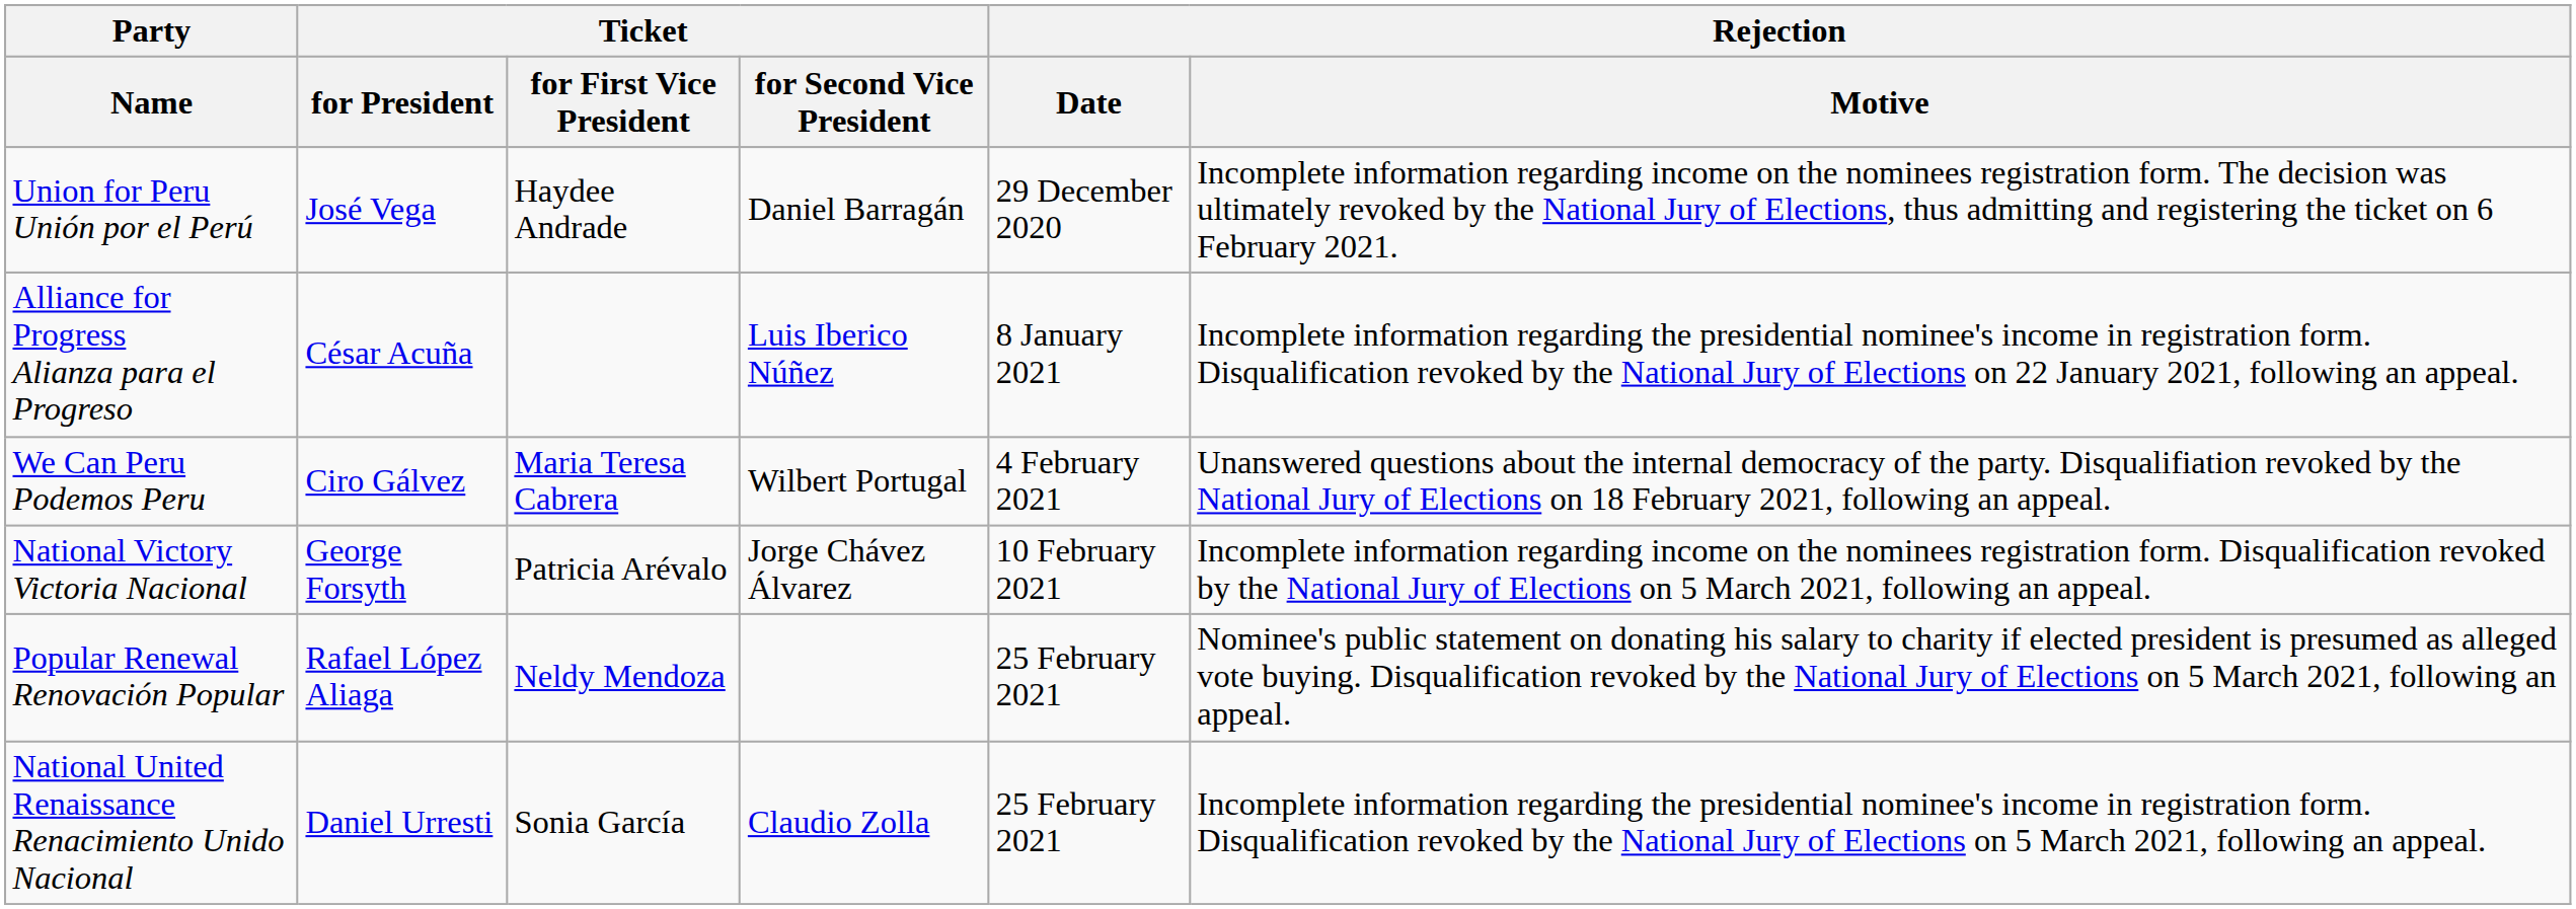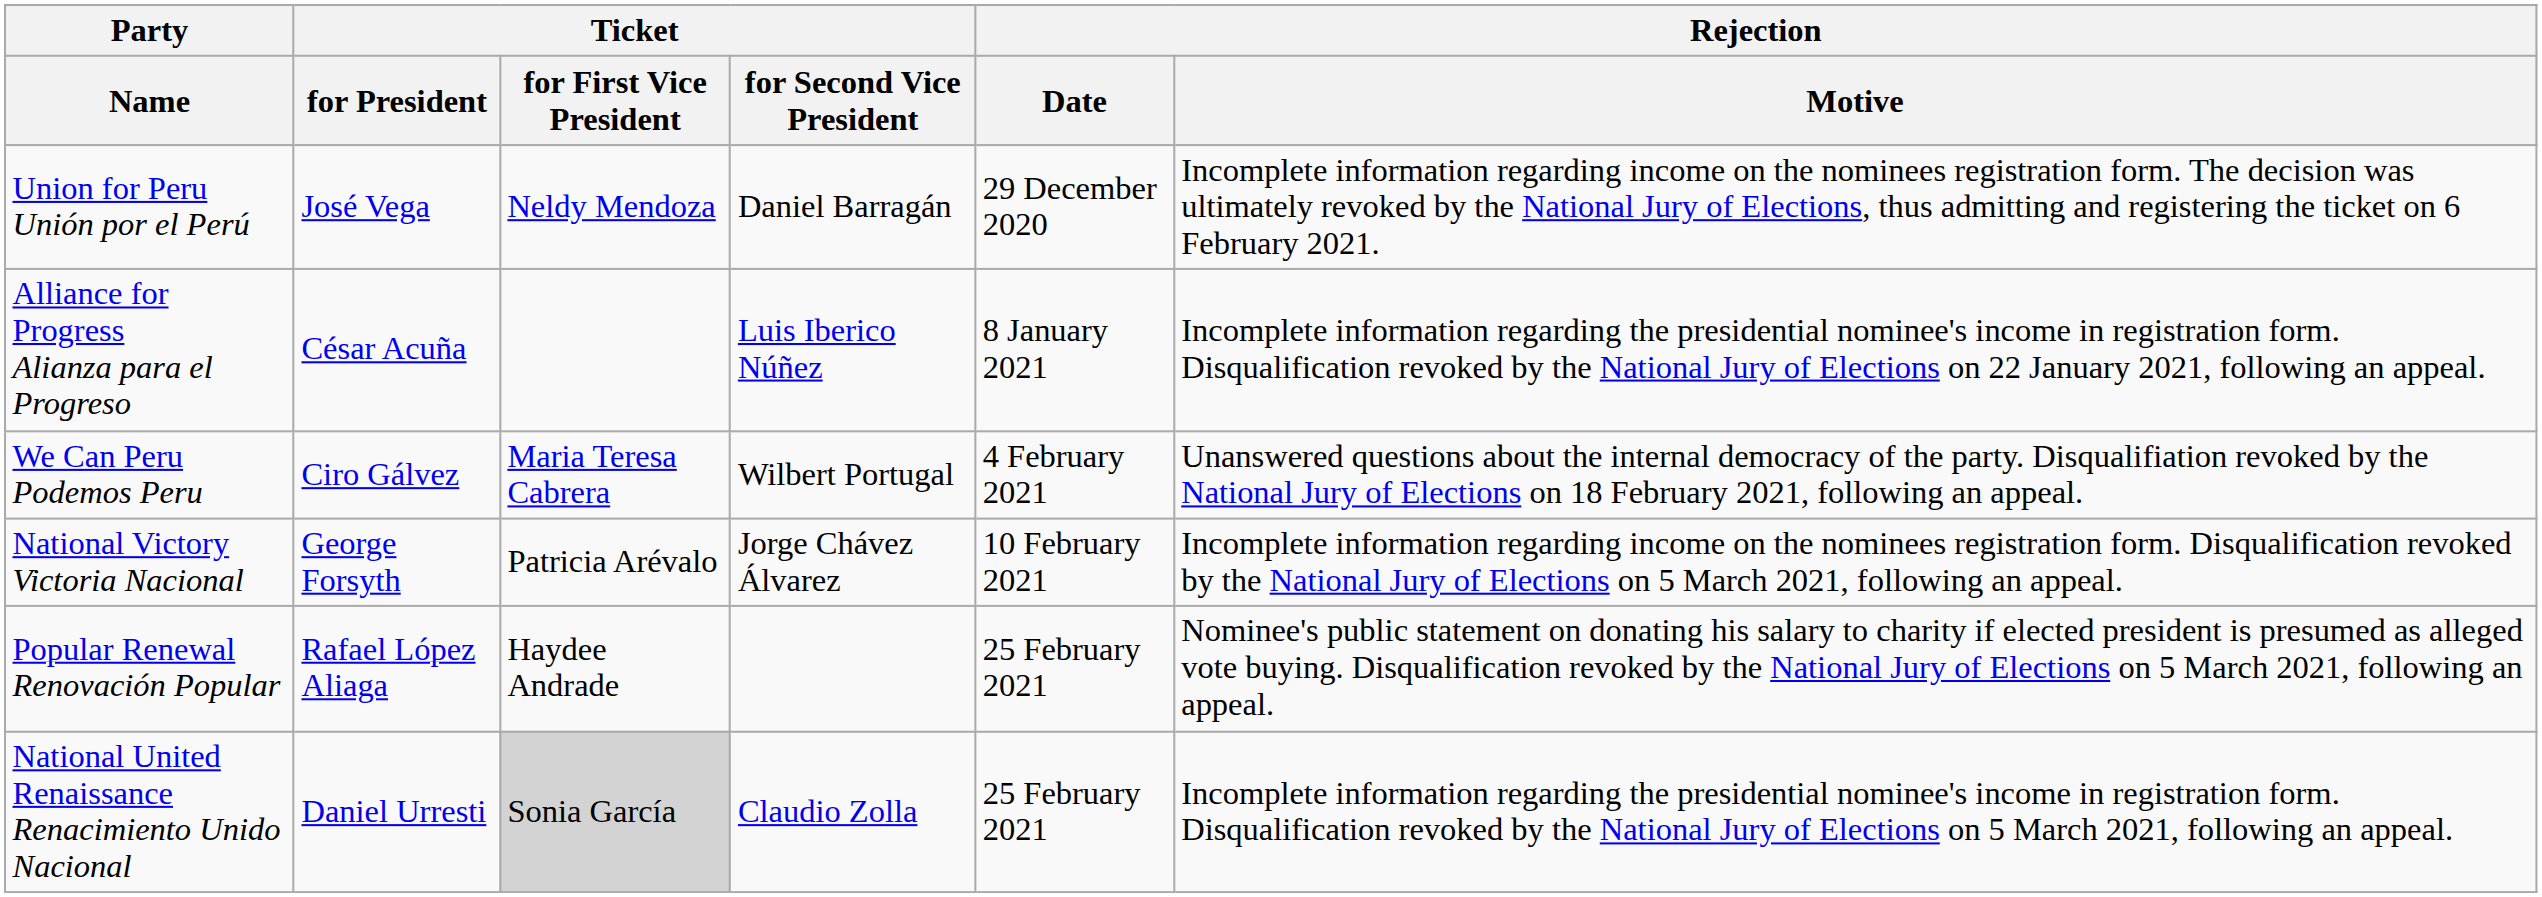 <table class="wikitable">
 <tr>
 <th>Party</th>
 <th colspan="3">Ticket</th>
 <th colspan="2">Rejection</th>
 </tr>
 <tr style="background:#eee;">
 <th>Name</th>
 <th>for President</th>
 <th>for First Vice President</th>
 <th>for Second Vice President</th>
 <th>Date</th>
 <th>Motive</th>
 </tr>
 <tr>
 <td><a href='#'>Union for Peru</a> <br><em>Unión por el Perú</em></td>
 <td><a href='#'>José Vega</a></td>
-<td>Haydee Andrade</td>
+<td><a href='#'>Neldy Mendoza</a></td>
 <td>Daniel Barragán</td>
 <td>29 December 2020</td>
 <td>Incomplete information regarding income on the nominees registration form. The decision was ultimately revoked by the <a href='#'>National Jury of Elections</a>, thus admitting and registering the ticket on 6 February 2021.</td>
 </tr>
 <tr>
 <td><a href='#'>Alliance for Progress</a><br><em>Alianza para el Progreso</em></td>
 <td><a href='#'>César Acuña</a></td>
 <td></td>
 <td><a href='#'>Luis Iberico Núñez</a></td>
 <td>8 January 2021</td>
 <td>Incomplete information regarding the presidential nominee's income in registration form. Disqualification revoked by the <a href='#'>National Jury of Elections</a> on 22 January 2021, following an appeal.</td>
 </tr>
 <tr>
 <td><a href='#'>We Can Peru</a><br><em>Podemos Peru</em></td>
 <td><a href='#'>Ciro Gálvez</a></td>
 <td><a href='#'>Maria Teresa Cabrera</a></td>
 <td>Wilbert Portugal</td>
 <td>4 February 2021</td>
 <td>Unanswered questions about the internal democracy of the party. Disqualifiation revoked by the <a href='#'>National Jury of Elections</a> on 18 February 2021, following an appeal.</td>
 </tr>
 <tr>
 <td><a href='#'>National Victory</a><br><em>Victoria Nacional</em></td>
 <td><a href='#'>George Forsyth</a></td>
 <td>Patricia Arévalo</td>
 <td>Jorge Chávez Álvarez</td>
 <td>10 February 2021</td>
 <td>Incomplete information regarding income on the nominees registration form. Disqualification revoked by the <a href='#'>National Jury of Elections</a> on 5 March 2021, following an appeal.</td>
 </tr>
 <tr>
 <td><a href='#'>Popular Renewal</a><br><em>Renovación Popular</em></td>
 <td><a href='#'>Rafael López Aliaga</a></td>
-<td><a href='#'>Neldy Mendoza</a></td>
+<td>Haydee Andrade</td>
 <td></td>
 <td>25 February 2021</td>
 <td>Nominee's public statement on donating his salary to charity if elected president is presumed as alleged vote buying. Disqualification revoked by the <a href='#'>National Jury of Elections</a> on 5 March 2021, following an appeal.</td>
 </tr>
 <tr>
 <td><a href='#'>National United Renaissance</a><br><em>Renacimiento Unido Nacional</em></td>
 <td><a href='#'>Daniel Urresti</a></td>
-<td>Sonia García</td>
+<td style="background: lightgrey;">Sonia García</td>
 <td><a href='#'>Claudio Zolla</a></td>
 <td>25 February 2021</td>
 <td>Incomplete information regarding the presidential nominee's income in registration form. Disqualification revoked by the <a href='#'>National Jury of Elections</a> on 5 March 2021, following an appeal.</td>
 </tr>
 </table>
